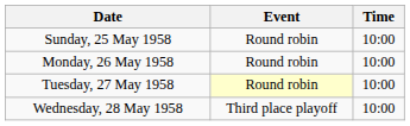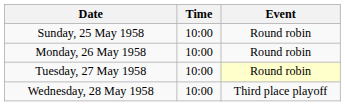 <table class = "wikitable" style="text-align:center;">
 <tr>
 <th width=220>Date</th>
+<th width=50>Time</th>
 <th width=150>Event</th>
-<th width=50>Time</th>
 </tr>
 <tr>
 <td>Sunday, 25 May 1958</td>
+<td>10:00</td>
 <td>Round robin</td>
-<td>10:00</td>
 </tr>
 <tr>
 <td>Monday, 26 May 1958</td>
+<td>10:00</td>
 <td>Round robin</td>
-<td>10:00</td>
 </tr>
 <tr>
 <td>Tuesday, 27 May 1958</td>
+<td>10:00</td>
 <td bgcolor=ffffcc>Round robin</td>
-<td>10:00</td>
 </tr>
 <tr>
 <td>Wednesday, 28 May 1958</td>
+<td>10:00</td>
 <td>Third place playoff</td>
-<td>10:00</td>
 </tr>
 </table>
